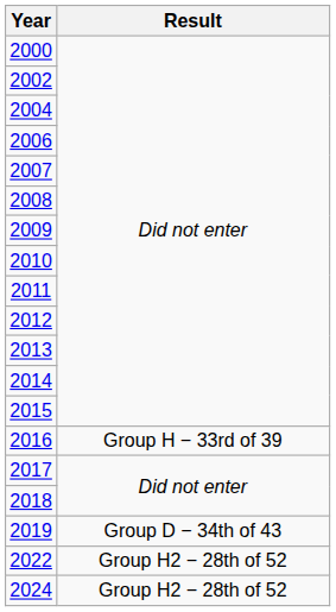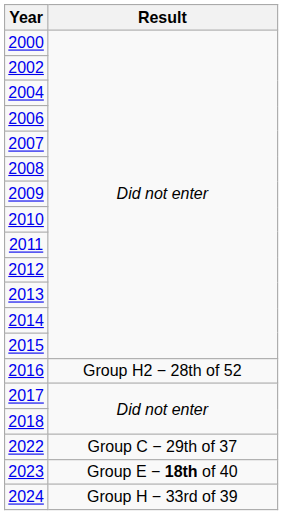 <table class="wikitable" style="text-align: center; font-size:90%">
 <tr>
 <th>Year</th>
 <th style="width:200px">Result</th>
 </tr>
 <tr>
 <td> <a href='#'>2000</a></td>
 <td rowspan="13"><em>Did not enter</em></td>
 </tr>
 <tr>
 <td> <a href='#'>2002</a></td>
 </tr>
 <tr>
 <td> <a href='#'>2004</a></td>
 </tr>
 <tr>
 <td> <a href='#'>2006</a></td>
 </tr>
 <tr>
 <td> <a href='#'>2007</a></td>
 </tr>
 <tr>
 <td> <a href='#'>2008</a></td>
 </tr>
 <tr>
 <td> <a href='#'>2009</a></td>
 </tr>
 <tr>
 <td> <a href='#'>2010</a></td>
 </tr>
 <tr>
 <td> <a href='#'>2011</a></td>
 </tr>
 <tr>
 <td> <a href='#'>2012</a></td>
 </tr>
 <tr>
 <td> <a href='#'>2013</a></td>
 </tr>
 <tr>
 <td> <a href='#'>2014</a></td>
 </tr>
 <tr>
 <td> <a href='#'>2015</a></td>
 </tr>
 <tr>
 <td> <a href='#'>2016</a></td>
-<td>Group H − 33rd of 39</td>
+<td>Group H2 − 28th of 52</td>
 </tr>
 <tr>
 <td> <a href='#'>2017</a></td>
 <td rowspan="2"><em>Did not enter</em></td>
 </tr>
 <tr>
 <td> <a href='#'>2018</a></td>
 </tr>
 <tr>
-<td> <a href='#'>2019</a></td>
-<td>Group D − 34th of 43</td>
+<td> <a href='#'>2022</a></td>
+<td>Group C − 29th of 37</td>
 </tr>
 <tr>
-<td> <a href='#'>2022</a></td>
-<td>Group H2 − 28th of 52</td>
+<td> <a href='#'>2023</a></td>
+<td>Group E − <strong>18th</strong> of 40</td>
 </tr>
 <tr>
 <td> <a href='#'>2024</a></td>
-<td>Group H2 − 28th of 52</td>
+<td>Group H − 33rd of 39</td>
 </tr>
 </table>
